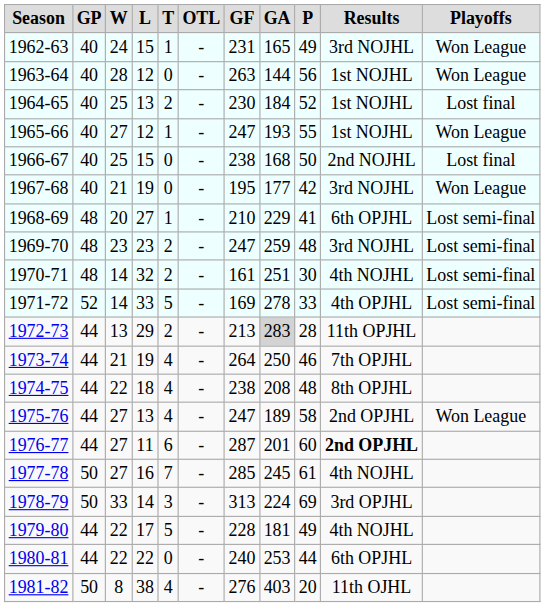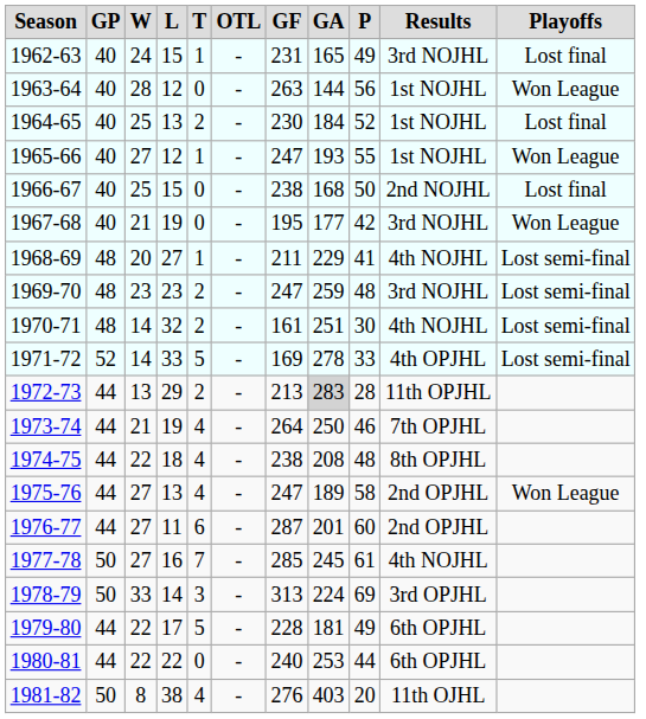 <table class="wikitable">
 <tr align="center"  bgcolor="#dddddd">
 <td><strong>Season</strong></td>
 <td><strong>GP</strong></td>
 <td><strong>W</strong></td>
 <td><strong>L</strong></td>
 <td><strong>T</strong></td>
 <td><strong>OTL</strong></td>
 <td><strong>GF</strong></td>
 <td><strong>GA</strong></td>
 <td><strong>P</strong></td>
 <td><strong>Results</strong></td>
 <td><strong>Playoffs</strong></td>
 </tr>
 <tr align="center" bgcolor="#eeffff">
 <td>1962-63</td>
 <td>40</td>
 <td>24</td>
 <td>15</td>
 <td>1</td>
 <td>-</td>
 <td>231</td>
 <td>165</td>
 <td>49</td>
 <td>3rd NOJHL</td>
-<td>Won League</td>
+<td>Lost final</td>
 </tr>
 <tr align="center" bgcolor="#eeffff">
 <td>1963-64</td>
 <td>40</td>
 <td>28</td>
 <td>12</td>
 <td>0</td>
 <td>-</td>
 <td>263</td>
 <td>144</td>
 <td>56</td>
 <td>1st NOJHL</td>
 <td>Won League</td>
 </tr>
 <tr align="center" bgcolor="#eeffff">
 <td>1964-65</td>
 <td>40</td>
 <td>25</td>
 <td>13</td>
 <td>2</td>
 <td>-</td>
 <td>230</td>
 <td>184</td>
 <td>52</td>
 <td>1st NOJHL</td>
 <td>Lost final</td>
 </tr>
 <tr align="center" bgcolor="#eeffff">
 <td>1965-66</td>
 <td>40</td>
 <td>27</td>
 <td>12</td>
 <td>1</td>
 <td>-</td>
 <td>247</td>
 <td>193</td>
 <td>55</td>
 <td>1st NOJHL</td>
 <td>Won League</td>
 </tr>
 <tr align="center" bgcolor="#eeffff">
 <td>1966-67</td>
 <td>40</td>
 <td>25</td>
 <td>15</td>
 <td>0</td>
 <td>-</td>
 <td>238</td>
 <td>168</td>
 <td>50</td>
 <td>2nd NOJHL</td>
 <td>Lost final</td>
 </tr>
 <tr align="center" bgcolor="#eeffff">
 <td>1967-68</td>
 <td>40</td>
 <td>21</td>
 <td>19</td>
 <td>0</td>
 <td>-</td>
 <td>195</td>
 <td>177</td>
 <td>42</td>
 <td>3rd NOJHL</td>
 <td>Won League</td>
 </tr>
 <tr align="center" bgcolor="#eeffff">
 <td>1968-69</td>
 <td>48</td>
 <td>20</td>
 <td>27</td>
 <td>1</td>
 <td>-</td>
-<td>210</td>
+<td>211</td>
 <td>229</td>
 <td>41</td>
-<td>6th OPJHL</td>
+<td>4th NOJHL</td>
 <td>Lost semi-final</td>
 </tr>
 <tr align="center" bgcolor="#eeffff">
 <td>1969-70</td>
 <td>48</td>
 <td>23</td>
 <td>23</td>
 <td>2</td>
 <td>-</td>
 <td>247</td>
 <td>259</td>
 <td>48</td>
 <td>3rd NOJHL</td>
 <td>Lost semi-final</td>
 </tr>
 <tr align="center" bgcolor="#eeffff">
 <td>1970-71</td>
 <td>48</td>
 <td>14</td>
 <td>32</td>
 <td>2</td>
 <td>-</td>
 <td>161</td>
 <td>251</td>
 <td>30</td>
 <td>4th NOJHL</td>
 <td>Lost semi-final</td>
 </tr>
 <tr align="center" bgcolor="#eeffff">
 <td>1971-72</td>
 <td>52</td>
 <td>14</td>
 <td>33</td>
 <td>5</td>
 <td>-</td>
 <td>169</td>
 <td>278</td>
 <td>33</td>
 <td>4th OPJHL</td>
 <td>Lost semi-final</td>
 </tr>
 <tr align="center">
 <td><a href='#'>1972-73</a></td>
 <td>44</td>
 <td>13</td>
 <td>29</td>
 <td>2</td>
 <td>-</td>
 <td>213</td>
 <td style="background: lightgrey;">283</td>
 <td>28</td>
 <td>11th OPJHL</td>
 <td></td>
 </tr>
 <tr align="center">
 <td><a href='#'>1973-74</a></td>
 <td>44</td>
 <td>21</td>
 <td>19</td>
 <td>4</td>
 <td>-</td>
 <td>264</td>
 <td>250</td>
 <td>46</td>
 <td>7th OPJHL</td>
 <td></td>
 </tr>
 <tr align="center">
 <td><a href='#'>1974-75</a></td>
 <td>44</td>
 <td>22</td>
 <td>18</td>
 <td>4</td>
 <td>-</td>
 <td>238</td>
 <td>208</td>
 <td>48</td>
 <td>8th OPJHL</td>
 <td></td>
 </tr>
 <tr align="center">
 <td><a href='#'>1975-76</a></td>
 <td>44</td>
 <td>27</td>
 <td>13</td>
 <td>4</td>
 <td>-</td>
 <td>247</td>
 <td>189</td>
 <td>58</td>
 <td>2nd OPJHL</td>
 <td>Won League</td>
 </tr>
 <tr align="center">
 <td><a href='#'>1976-77</a></td>
 <td>44</td>
 <td>27</td>
 <td>11</td>
 <td>6</td>
 <td>-</td>
 <td>287</td>
 <td>201</td>
 <td>60</td>
-<td><strong>2nd OPJHL</strong></td>
+<td>2nd OPJHL</td>
 <td></td>
 </tr>
 <tr align="center">
 <td><a href='#'>1977-78</a></td>
 <td>50</td>
 <td>27</td>
 <td>16</td>
 <td>7</td>
 <td>-</td>
 <td>285</td>
 <td>245</td>
 <td>61</td>
 <td>4th NOJHL</td>
 <td></td>
 </tr>
 <tr align="center">
 <td><a href='#'>1978-79</a></td>
 <td>50</td>
 <td>33</td>
 <td>14</td>
 <td>3</td>
 <td>-</td>
 <td>313</td>
 <td>224</td>
 <td>69</td>
 <td>3rd OPJHL</td>
 <td></td>
 </tr>
 <tr align="center">
 <td><a href='#'>1979-80</a></td>
 <td>44</td>
 <td>22</td>
 <td>17</td>
 <td>5</td>
 <td>-</td>
 <td>228</td>
 <td>181</td>
 <td>49</td>
-<td>4th NOJHL</td>
+<td>6th OPJHL</td>
 <td></td>
 </tr>
 <tr align="center">
 <td><a href='#'>1980-81</a></td>
 <td>44</td>
 <td>22</td>
 <td>22</td>
 <td>0</td>
 <td>-</td>
 <td>240</td>
 <td>253</td>
 <td>44</td>
 <td>6th OPJHL</td>
 <td></td>
 </tr>
 <tr align="center">
 <td><a href='#'>1981-82</a></td>
 <td>50</td>
 <td>8</td>
 <td>38</td>
 <td>4</td>
 <td>-</td>
 <td>276</td>
 <td>403</td>
 <td>20</td>
 <td>11th OJHL</td>
 <td></td>
 </tr>
 </table>
